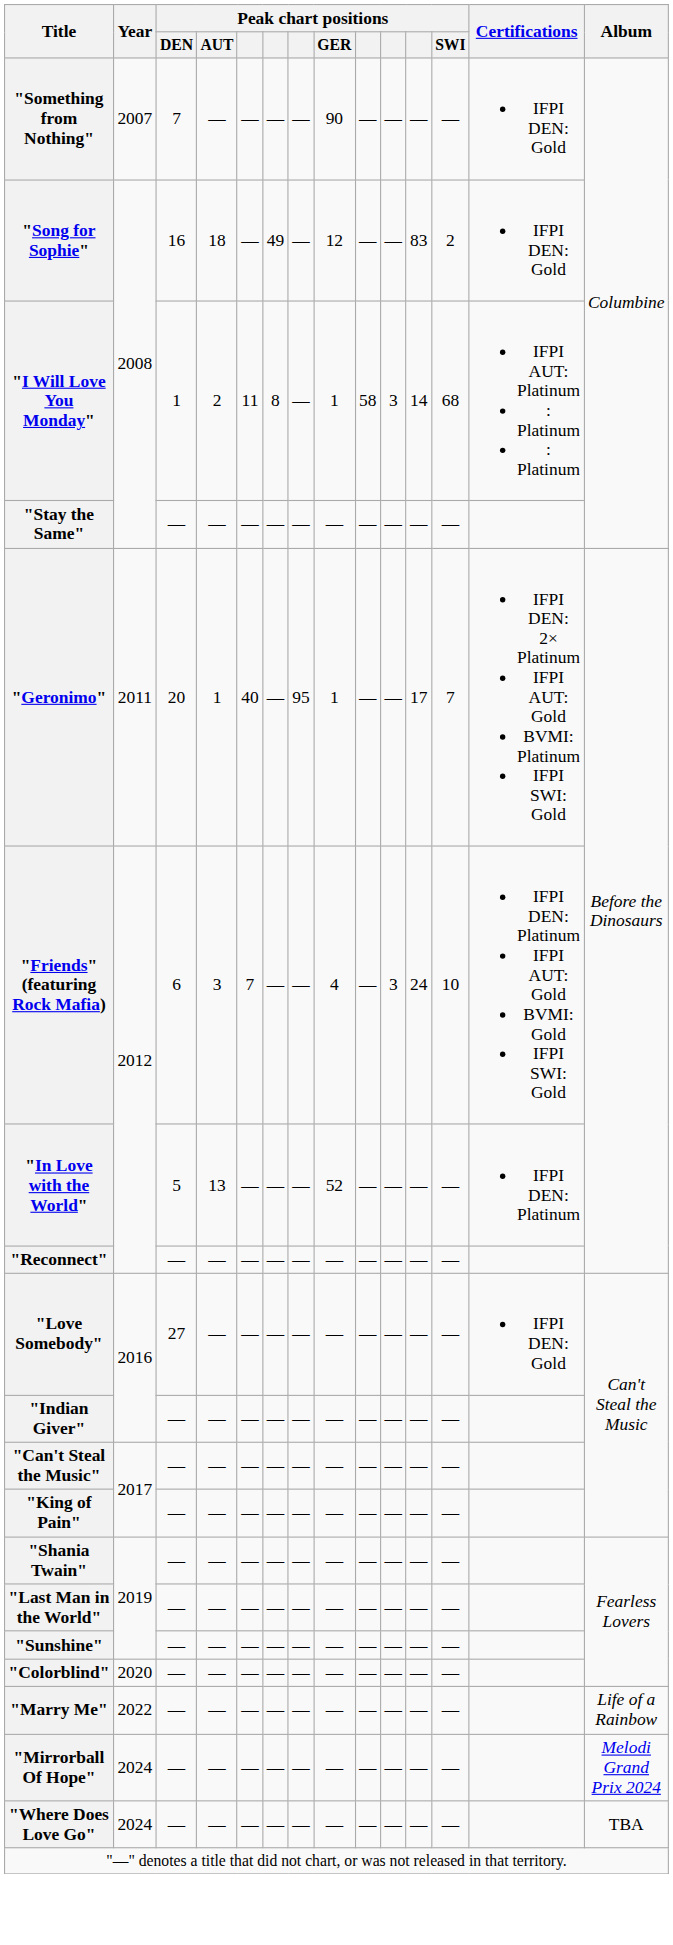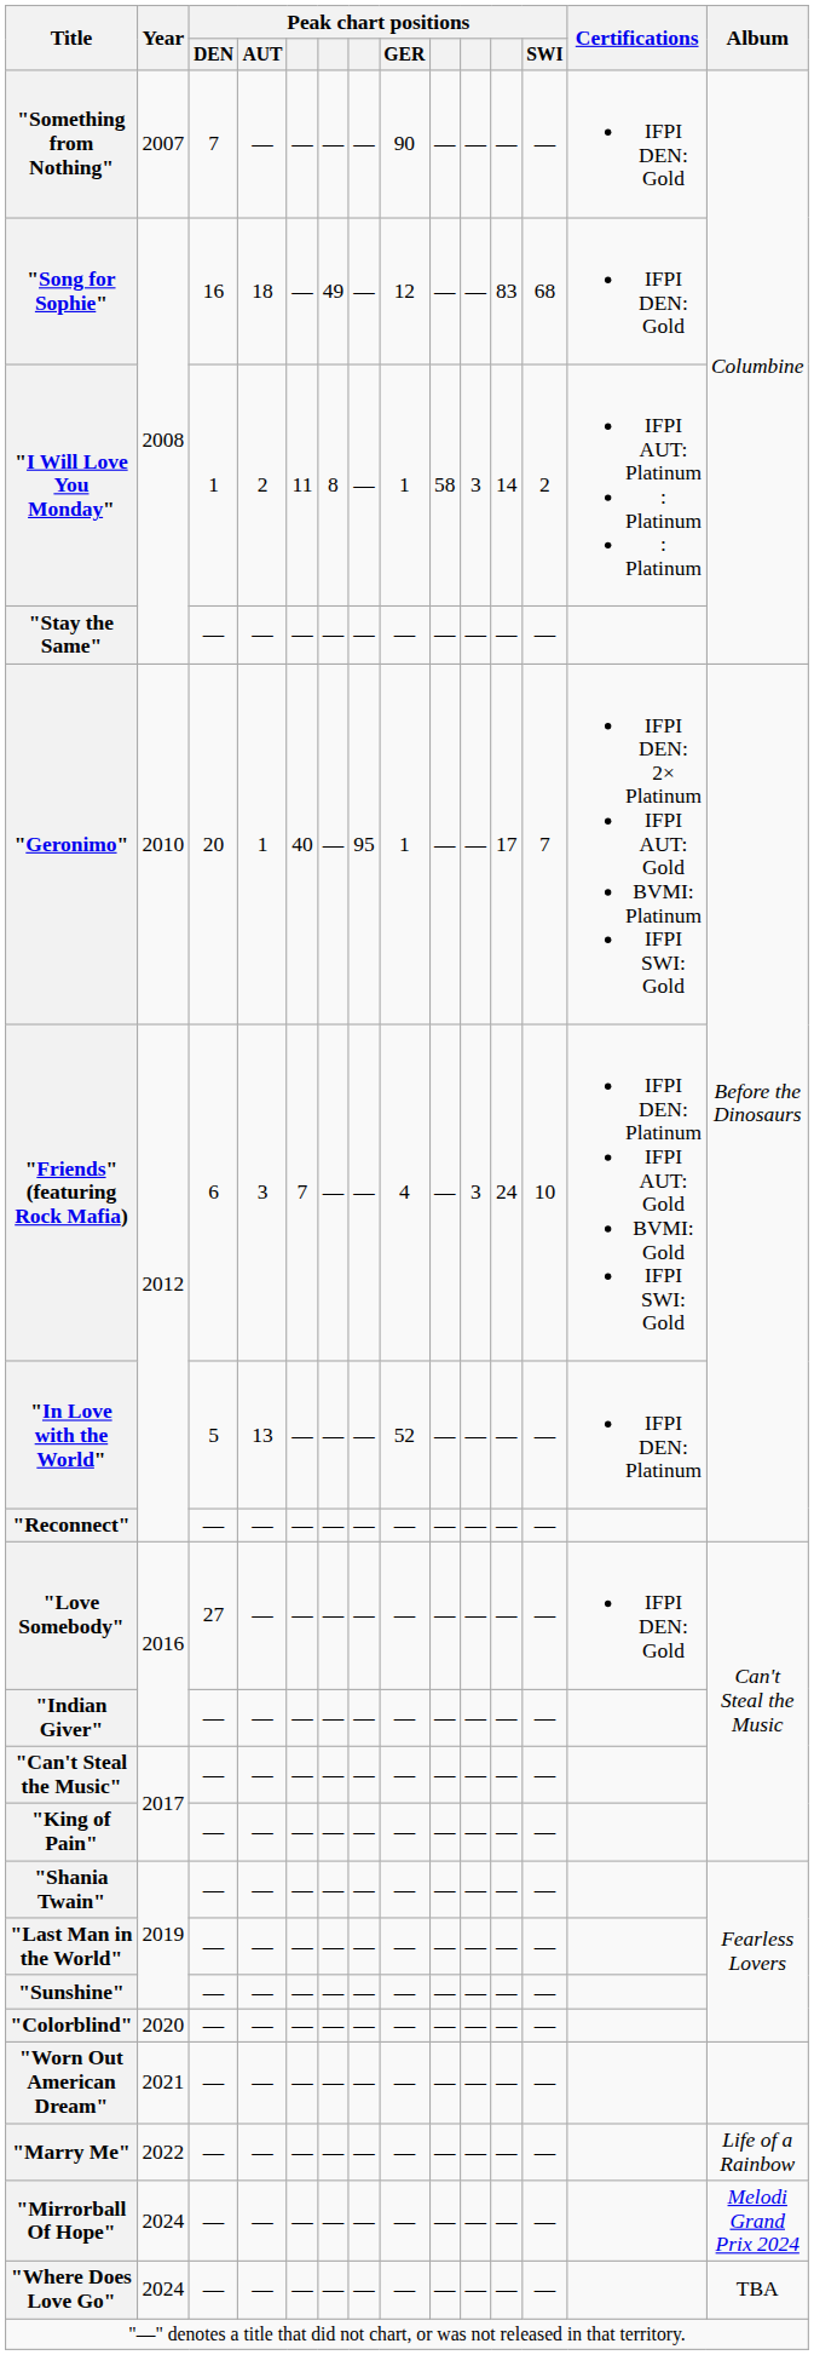 <table class="wikitable plainrowheaders" style="text-align:center;" border="1">
 <tr>
 <th scope="col" rowspan="2" style="width:17em;">Title</th>
 <th scope="col" rowspan="2" style="width:1em;">Year</th>
 <th scope="col" colspan="10">Peak chart positions</th>
 <th scope="col" rowspan="2" style="width:10em;"><a href='#'>Certifications</a></th>
 <th scope="col" rowspan="2" style="width:10.5em;">Album</th>
 </tr>
 <tr>
 <th scope="col" style="width:2.5em;font-size:90%;">DEN<br></th>
 <th scope="col" style="width:2.5em;font-size:90%;">AUT<br></th>
 <th scope="col" style="width:2.5em;font-size:90%;"><a href='#'></a><br></th>
 <th scope="col" style="width:2.5em;font-size:90%;"><a href='#'></a><br></th>
 <th scope="col" style="width:2.5em;font-size:90%;"><a href='#'></a><br></th>
 <th scope="col" style="width:2.5em;font-size:90%;">GER<br></th>
 <th scope="col" style="width:2.5em;font-size:90%;"><a href='#'></a><br></th>
 <th scope="col" style="width:2.5em;font-size:90%;"><a href='#'></a><br></th>
 <th scope="col" style="width:2.5em;font-size:90%;"><a href='#'></a><br></th>
 <th scope="col" style="width:2.5em;font-size:90%;">SWI<br></th>
 </tr>
 <tr>
 <th scope="row">"Something from Nothing"</th>
 <td>2007</td>
 <td>7</td>
 <td>—</td>
 <td>—</td>
 <td>—</td>
 <td>—</td>
 <td>90</td>
 <td>—</td>
 <td>—</td>
 <td>—</td>
 <td>—</td>
 <td><br><ul><li>IFPI DEN: Gold</li></ul></td>
 <td rowspan="4"><em>Columbine</em></td>
 </tr>
 <tr>
 <th scope="row">"<a href='#'>Song for Sophie</a>"</th>
 <td rowspan="3">2008</td>
 <td>16</td>
 <td>18</td>
 <td>—</td>
 <td>49</td>
 <td>—</td>
 <td>12</td>
 <td>—</td>
 <td>—</td>
 <td>83</td>
-<td>2</td>
+<td>68</td>
 <td><br><ul><li>IFPI DEN: Gold</li></ul></td>
 </tr>
 <tr>
 <th scope="row">"<a href='#'>I Will Love You Monday</a>"</th>
 <td>1</td>
 <td>2</td>
 <td>11</td>
 <td>8</td>
 <td>—</td>
 <td>1</td>
 <td>58</td>
 <td>3</td>
 <td>14</td>
-<td>68</td>
+<td>2</td>
 <td><br><ul><li>IFPI AUT: Platinum</li><li><a href='#'></a>: Platinum</li><li><a href='#'></a>: Platinum</li></ul></td>
 </tr>
 <tr>
 <th scope="row">"Stay the Same"</th>
 <td>—</td>
 <td>—</td>
 <td>—</td>
 <td>—</td>
 <td>—</td>
 <td>—</td>
 <td>—</td>
 <td>—</td>
 <td>—</td>
 <td>—</td>
 <td></td>
 </tr>
 <tr>
 <th scope="row">"<a href='#'>Geronimo</a>"</th>
-<td>2011</td>
+<td>2010</td>
 <td>20</td>
 <td>1</td>
 <td>40</td>
 <td>—</td>
 <td>95</td>
 <td>1</td>
 <td>—</td>
 <td>—</td>
 <td>17</td>
 <td>7</td>
 <td><br><ul><li>IFPI DEN: 2× Platinum</li><li>IFPI AUT: Gold</li><li>BVMI: Platinum</li><li>IFPI SWI: Gold</li></ul></td>
 <td rowspan="4"><em>Before the Dinosaurs</em></td>
 </tr>
 <tr>
 <th scope="row">"<a href='#'>Friends</a>" <span>(featuring <a href='#'>Rock Mafia</a>)</span></th>
 <td rowspan="3">2012</td>
 <td>6</td>
 <td>3</td>
 <td>7</td>
 <td>—</td>
 <td>—</td>
 <td>4</td>
 <td>—</td>
 <td>3</td>
 <td>24</td>
 <td>10</td>
 <td><br><ul><li>IFPI DEN: Platinum</li><li>IFPI AUT: Gold</li><li>BVMI: Gold</li><li>IFPI SWI: Gold</li></ul></td>
 </tr>
 <tr>
 <th scope="row">"<a href='#'>In Love with the World</a>"</th>
 <td>5</td>
 <td>13</td>
 <td>—</td>
 <td>—</td>
 <td>—</td>
 <td>52</td>
 <td>—</td>
 <td>—</td>
 <td>—</td>
 <td>—</td>
 <td><br><ul><li>IFPI DEN: Platinum</li></ul></td>
 </tr>
 <tr>
 <th scope="row">"Reconnect"</th>
 <td>—</td>
 <td>—</td>
 <td>—</td>
 <td>—</td>
 <td>—</td>
 <td>—</td>
 <td>—</td>
 <td>—</td>
 <td>—</td>
 <td>—</td>
 <td></td>
 </tr>
 <tr>
 <th scope="row">"Love Somebody"</th>
 <td rowspan="2">2016</td>
 <td>27</td>
 <td>—</td>
 <td>—</td>
 <td>—</td>
 <td>—</td>
 <td>—</td>
 <td>—</td>
 <td>—</td>
 <td>—</td>
 <td>—</td>
 <td><br><ul><li>IFPI DEN: Gold</li></ul></td>
 <td rowspan="4"><em>Can't Steal the Music</em></td>
 </tr>
 <tr>
 <th scope="row">"Indian Giver"</th>
 <td>—</td>
 <td>—</td>
 <td>—</td>
 <td>—</td>
 <td>—</td>
 <td>—</td>
 <td>—</td>
 <td>—</td>
 <td>—</td>
 <td>—</td>
 <td></td>
 </tr>
 <tr>
 <th scope="row">"Can't Steal the Music"</th>
 <td rowspan="2">2017</td>
 <td>—</td>
 <td>—</td>
 <td>—</td>
 <td>—</td>
 <td>—</td>
 <td>—</td>
 <td>—</td>
 <td>—</td>
 <td>—</td>
 <td>—</td>
 <td></td>
 </tr>
 <tr>
 <th scope="row">"King of Pain"</th>
 <td>—</td>
 <td>—</td>
 <td>—</td>
 <td>—</td>
 <td>—</td>
 <td>—</td>
 <td>—</td>
 <td>—</td>
 <td>—</td>
 <td>—</td>
 <td></td>
 </tr>
 <tr>
 <th scope="row">"Shania Twain"</th>
 <td rowspan="3">2019</td>
 <td>—</td>
 <td>—</td>
 <td>—</td>
 <td>—</td>
 <td>—</td>
 <td>—</td>
 <td>—</td>
 <td>—</td>
 <td>—</td>
 <td>—</td>
 <td></td>
 <td rowspan="4"><em>Fearless Lovers</em></td>
 </tr>
 <tr>
 <th scope="row">"Last Man in the World"</th>
 <td>—</td>
 <td>—</td>
 <td>—</td>
 <td>—</td>
 <td>—</td>
 <td>—</td>
 <td>—</td>
 <td>—</td>
 <td>—</td>
 <td>—</td>
 <td></td>
 </tr>
 <tr>
 <th scope="row">"Sunshine"</th>
 <td>—</td>
 <td>—</td>
 <td>—</td>
 <td>—</td>
 <td>—</td>
 <td>—</td>
 <td>—</td>
 <td>—</td>
 <td>—</td>
 <td>—</td>
 <td></td>
 </tr>
 <tr>
 <th scope="row">"Colorblind"</th>
 <td rowspan="1">2020</td>
 <td>—</td>
 <td>—</td>
 <td>—</td>
 <td>—</td>
 <td>—</td>
 <td>—</td>
 <td>—</td>
 <td>—</td>
 <td>—</td>
 <td>—</td>
 <td></td>
 </tr>
 <tr>
+<th scope="row">"Worn Out American Dream"</th>
+<td>2021</td>
+<td>—</td>
+<td>—</td>
+<td>—</td>
+<td>—</td>
+<td>—</td>
+<td>—</td>
+<td>—</td>
+<td>—</td>
+<td>—</td>
+<td>—</td>
+<td></td>
+<td></td>
+</tr>
+<tr>
 <th scope="row">"Marry Me"</th>
 <td>2022</td>
 <td>—</td>
 <td>—</td>
 <td>—</td>
 <td>—</td>
 <td>—</td>
 <td>—</td>
 <td>—</td>
 <td>—</td>
 <td>—</td>
 <td>—</td>
 <td></td>
 <td><em>Life of a Rainbow</em></td>
 </tr>
 <tr>
 <th scope="row">"Mirrorball Of Hope"</th>
 <td>2024</td>
 <td>—</td>
 <td>—</td>
 <td>—</td>
 <td>—</td>
 <td>—</td>
 <td>—</td>
 <td>—</td>
 <td>—</td>
 <td>—</td>
 <td>—</td>
 <td></td>
 <td><em><a href='#'>Melodi Grand Prix 2024</a></em></td>
 </tr>
 <tr>
 <th scope="row">"Where Does Love Go"</th>
 <td>2024</td>
 <td>—</td>
 <td>—</td>
 <td>—</td>
 <td>—</td>
 <td>—</td>
 <td>—</td>
 <td>—</td>
 <td>—</td>
 <td>—</td>
 <td>—</td>
 <td></td>
 <td>TBA</td>
 </tr>
 <tr>
 <td colspan="14" style="font-size:90%">"—" denotes a title that did not chart, or was not released in that territory.</td>
 </tr>
 </table>
